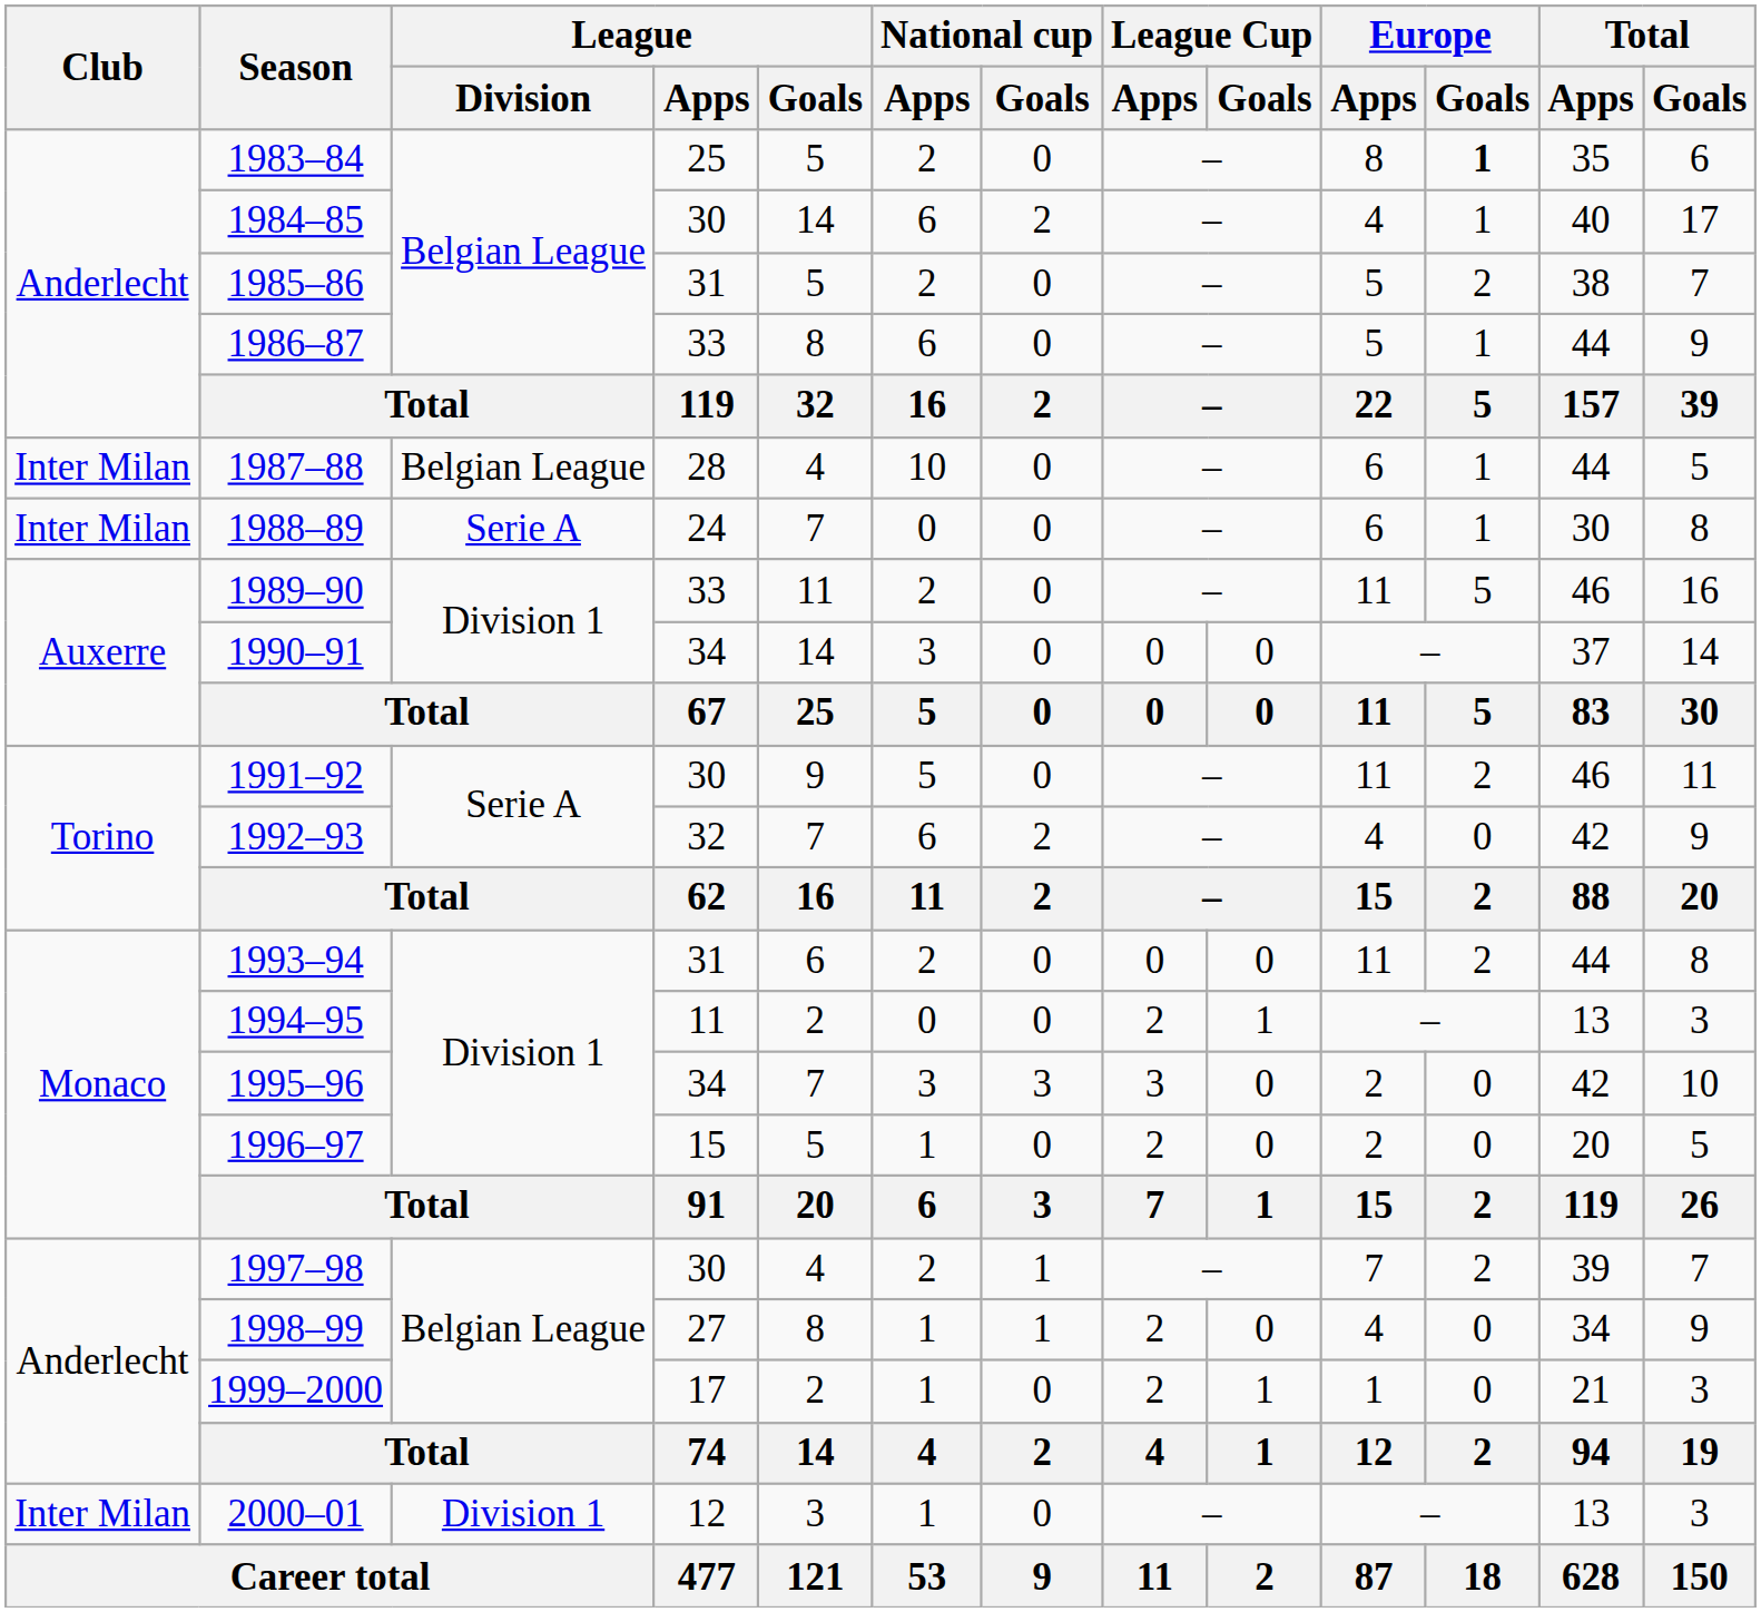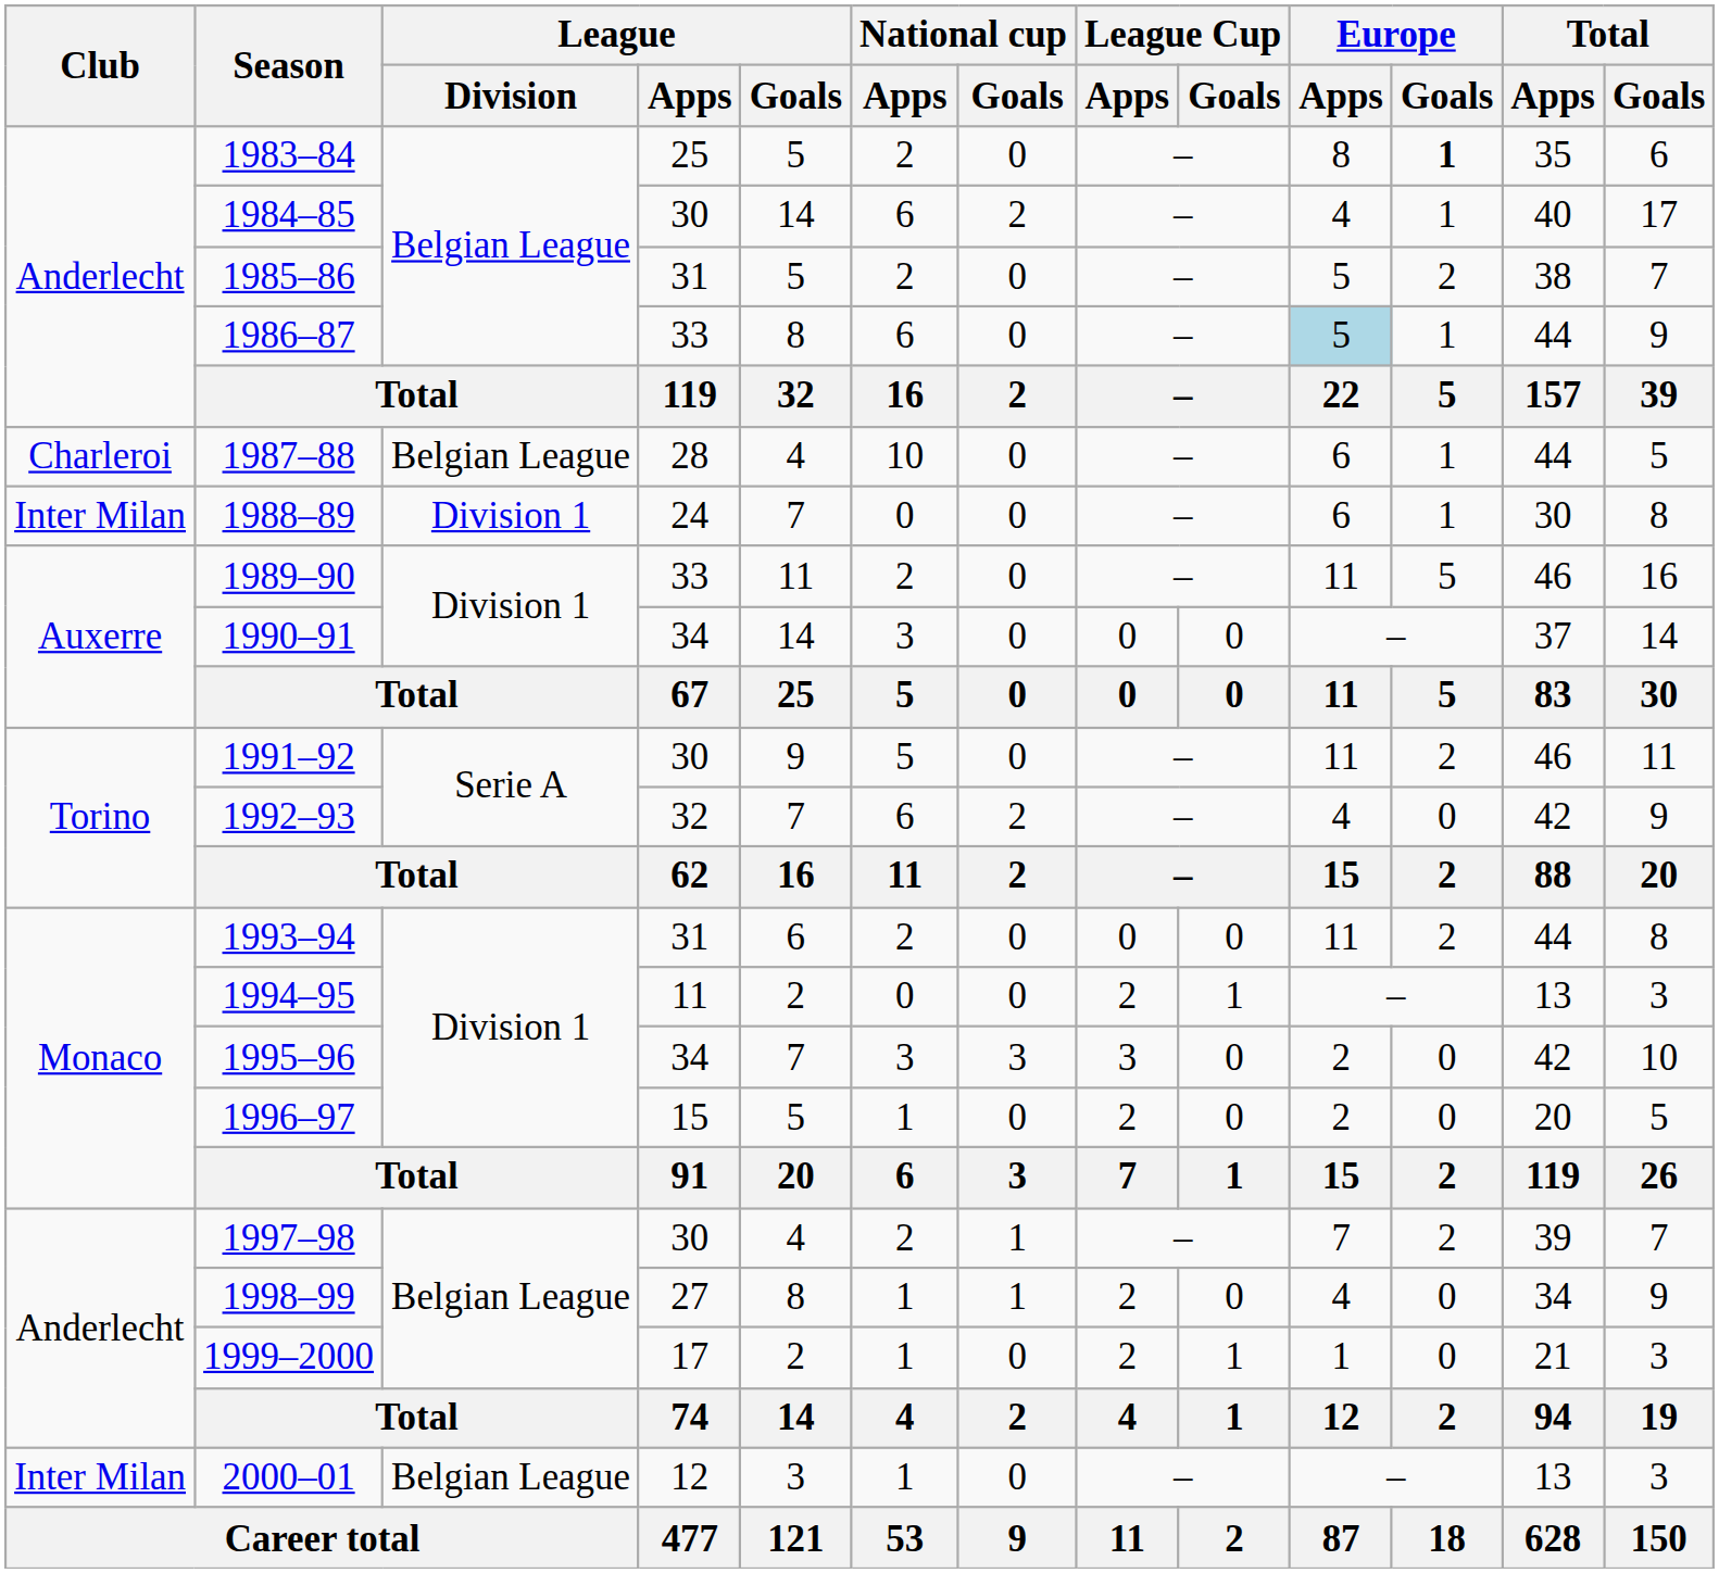 <table class="wikitable" style="text-align:center">
 <tr>
 <th rowspan="2">Club</th>
 <th rowspan="2">Season</th>
 <th colspan="3">League</th>
 <th colspan="2">National cup</th>
 <th colspan="2">League Cup</th>
 <th colspan="2"><a href='#'>Europe</a></th>
 <th colspan="2">Total</th>
 </tr>
 <tr>
 <th>Division</th>
 <th>Apps</th>
 <th>Goals</th>
 <th>Apps</th>
 <th>Goals</th>
 <th>Apps</th>
 <th>Goals</th>
 <th>Apps</th>
 <th>Goals</th>
 <th>Apps</th>
 <th>Goals</th>
 </tr>
 <tr>
 <td rowspan="5"><a href='#'>Anderlecht</a></td>
 <td><a href='#'>1983–84</a></td>
 <td rowspan="4"><a href='#'>Belgian League</a></td>
 <td>25</td>
 <td>5</td>
 <td>2</td>
 <td>0</td>
 <td colspan="2">–</td>
 <td>8</td>
 <td><strong>1</strong></td>
 <td>35</td>
 <td>6</td>
 </tr>
 <tr>
 <td><a href='#'>1984–85</a></td>
 <td>30</td>
 <td>14</td>
 <td>6</td>
 <td>2</td>
 <td colspan="2">–</td>
 <td>4</td>
 <td>1</td>
 <td>40</td>
 <td>17</td>
 </tr>
 <tr>
 <td><a href='#'>1985–86</a></td>
 <td>31</td>
 <td>5</td>
 <td>2</td>
 <td>0</td>
 <td colspan="2">–</td>
 <td>5</td>
 <td>2</td>
 <td>38</td>
 <td>7</td>
 </tr>
 <tr>
 <td><a href='#'>1986–87</a></td>
 <td>33</td>
 <td>8</td>
 <td>6</td>
 <td>0</td>
 <td colspan="2">–</td>
-<td>5</td>
+<td style="background: lightblue;">5</td>
 <td>1</td>
 <td>44</td>
 <td>9</td>
 </tr>
 <tr>
 <th colspan="2">Total</th>
 <th>119</th>
 <th>32</th>
 <th>16</th>
 <th>2</th>
 <th colspan="2">–</th>
 <th>22</th>
 <th>5</th>
 <th>157</th>
 <th>39</th>
 </tr>
 <tr>
-<td><a href='#'>Inter Milan</a></td>
+<td><a href='#'>Charleroi</a></td>
 <td><a href='#'>1987–88</a></td>
 <td>Belgian League</td>
 <td>28</td>
 <td>4</td>
 <td>10</td>
 <td>0</td>
 <td colspan="2">–</td>
 <td>6</td>
 <td>1</td>
 <td>44</td>
 <td>5</td>
 </tr>
 <tr>
 <td><a href='#'>Inter Milan</a></td>
 <td><a href='#'>1988–89</a></td>
-<td><a href='#'>Serie A</a></td>
+<td><a href='#'>Division 1</a></td>
 <td>24</td>
 <td>7</td>
 <td>0</td>
 <td>0</td>
 <td colspan="2">–</td>
 <td>6</td>
 <td>1</td>
 <td>30</td>
 <td>8</td>
 </tr>
 <tr>
 <td rowspan="3"><a href='#'>Auxerre</a></td>
 <td><a href='#'>1989–90</a></td>
 <td rowspan="2">Division 1</td>
 <td>33</td>
 <td>11</td>
 <td>2</td>
 <td>0</td>
 <td colspan="2">–</td>
 <td>11</td>
 <td>5</td>
 <td>46</td>
 <td>16</td>
 </tr>
 <tr>
 <td><a href='#'>1990–91</a></td>
 <td>34</td>
 <td>14</td>
 <td>3</td>
 <td>0</td>
 <td>0</td>
 <td>0</td>
 <td colspan="2">–</td>
 <td>37</td>
 <td>14</td>
 </tr>
 <tr>
 <th colspan="2">Total</th>
 <th>67</th>
 <th>25</th>
 <th>5</th>
 <th>0</th>
 <th>0</th>
 <th>0</th>
 <th>11</th>
 <th>5</th>
 <th>83</th>
 <th>30</th>
 </tr>
 <tr>
 <td rowspan="3"><a href='#'>Torino</a></td>
 <td><a href='#'>1991–92</a></td>
 <td rowspan="2">Serie A</td>
 <td>30</td>
 <td>9</td>
 <td>5</td>
 <td>0</td>
 <td colspan="2">–</td>
 <td>11</td>
 <td>2</td>
 <td>46</td>
 <td>11</td>
 </tr>
 <tr>
 <td><a href='#'>1992–93</a></td>
 <td>32</td>
 <td>7</td>
 <td>6</td>
 <td>2</td>
 <td colspan="2">–</td>
 <td>4</td>
 <td>0</td>
 <td>42</td>
 <td>9</td>
 </tr>
 <tr>
 <th colspan="2">Total</th>
 <th>62</th>
 <th>16</th>
 <th>11</th>
 <th>2</th>
 <th colspan="2">–</th>
 <th>15</th>
 <th>2</th>
 <th>88</th>
 <th>20</th>
 </tr>
 <tr>
 <td rowspan="5"><a href='#'>Monaco</a></td>
 <td><a href='#'>1993–94</a></td>
 <td rowspan="4">Division 1</td>
 <td>31</td>
 <td>6</td>
 <td>2</td>
 <td>0</td>
 <td>0</td>
 <td>0</td>
 <td>11</td>
 <td>2</td>
 <td>44</td>
 <td>8</td>
 </tr>
 <tr>
 <td><a href='#'>1994–95</a></td>
 <td>11</td>
 <td>2</td>
 <td>0</td>
 <td>0</td>
 <td>2</td>
 <td>1</td>
 <td colspan="2">–</td>
 <td>13</td>
 <td>3</td>
 </tr>
 <tr>
 <td><a href='#'>1995–96</a></td>
 <td>34</td>
 <td>7</td>
 <td>3</td>
 <td>3</td>
 <td>3</td>
 <td>0</td>
 <td>2</td>
 <td>0</td>
 <td>42</td>
 <td>10</td>
 </tr>
 <tr>
 <td><a href='#'>1996–97</a></td>
 <td>15</td>
 <td>5</td>
 <td>1</td>
 <td>0</td>
 <td>2</td>
 <td>0</td>
 <td>2</td>
 <td>0</td>
 <td>20</td>
 <td>5</td>
 </tr>
 <tr>
 <th colspan="2">Total</th>
 <th>91</th>
 <th>20</th>
 <th>6</th>
 <th>3</th>
 <th>7</th>
 <th>1</th>
 <th>15</th>
 <th>2</th>
 <th>119</th>
 <th>26</th>
 </tr>
 <tr>
 <td rowspan="4">Anderlecht</td>
 <td><a href='#'>1997–98</a></td>
 <td rowspan="3">Belgian League</td>
 <td>30</td>
 <td>4</td>
 <td>2</td>
 <td>1</td>
 <td colspan="2">–</td>
 <td>7</td>
 <td>2</td>
 <td>39</td>
 <td>7</td>
 </tr>
 <tr>
 <td><a href='#'>1998–99</a></td>
 <td>27</td>
 <td>8</td>
 <td>1</td>
 <td>1</td>
 <td>2</td>
 <td>0</td>
 <td>4</td>
 <td>0</td>
 <td>34</td>
 <td>9</td>
 </tr>
 <tr>
 <td><a href='#'>1999–2000</a></td>
 <td>17</td>
 <td>2</td>
 <td>1</td>
 <td>0</td>
 <td>2</td>
 <td>1</td>
 <td>1</td>
 <td>0</td>
 <td>21</td>
 <td>3</td>
 </tr>
 <tr>
 <th colspan="2">Total</th>
 <th>74</th>
 <th>14</th>
 <th>4</th>
 <th>2</th>
 <th>4</th>
 <th>1</th>
 <th>12</th>
 <th>2</th>
 <th>94</th>
 <th>19</th>
 </tr>
 <tr>
 <td><a href='#'>Inter Milan</a></td>
 <td><a href='#'>2000–01</a></td>
-<td><a href='#'>Division 1</a></td>
+<td>Belgian League</td>
 <td>12</td>
 <td>3</td>
 <td>1</td>
 <td>0</td>
 <td colspan="2">–</td>
 <td colspan="2">–</td>
 <td>13</td>
 <td>3</td>
 </tr>
 <tr>
 <th colspan="3">Career total</th>
 <th>477</th>
 <th>121</th>
 <th>53</th>
 <th>9</th>
 <th>11</th>
 <th>2</th>
 <th>87</th>
 <th>18</th>
 <th>628</th>
 <th>150</th>
 </tr>
 </table>
